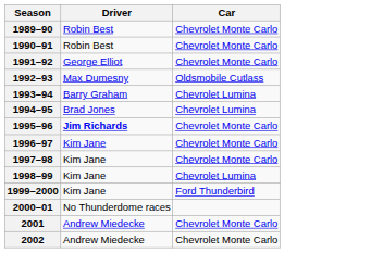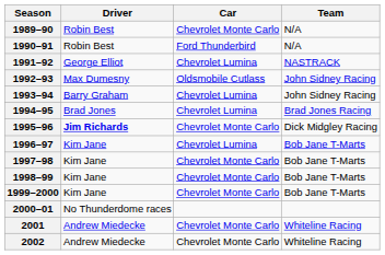 <table class="wikitable" style="font-size: 95%;">
 <tr>
 <th>Season</th>
 <th>Driver</th>
 <th>Car</th>
+<th>Team</th>
 </tr>
 <tr>
 <th>1989–90</th>
 <td><a href='#'>Robin Best</a></td>
 <td><a href='#'>Chevrolet Monte Carlo</a></td>
+<td>N/A</td>
 </tr>
 <tr>
 <th>1990–91</th>
 <td>Robin Best</td>
-<td><a href='#'>Chevrolet Monte Carlo</a></td>
+<td><a href='#'>Ford Thunderbird</a></td>
+<td>N/A</td>
 </tr>
 <tr>
 <th>1991–92</th>
 <td><a href='#'>George Elliot</a></td>
-<td><a href='#'>Chevrolet Monte Carlo</a></td>
+<td><a href='#'>Chevrolet Lumina</a></td>
+<td><a href='#'>NASTRACK</a></td>
 </tr>
 <tr>
 <th>1992–93</th>
 <td><a href='#'>Max Dumesny</a></td>
 <td><a href='#'>Oldsmobile Cutlass</a></td>
+<td><a href='#'>John Sidney Racing</a></td>
 </tr>
 <tr>
 <th>1993–94</th>
 <td><a href='#'>Barry Graham</a></td>
 <td><a href='#'>Chevrolet Lumina</a></td>
+<td>John Sidney Racing</td>
 </tr>
 <tr>
 <th>1994–95</th>
 <td><a href='#'>Brad Jones</a></td>
 <td><a href='#'>Chevrolet Lumina</a></td>
+<td><a href='#'>Brad Jones Racing</a></td>
 </tr>
 <tr>
 <th>1995–96</th>
 <td><strong><a href='#'>Jim Richards</a></strong></td>
 <td><a href='#'>Chevrolet Monte Carlo</a></td>
+<td>Dick Midgley Racing</td>
 </tr>
 <tr>
 <th>1996–97</th>
 <td><a href='#'>Kim Jane</a></td>
-<td><a href='#'>Chevrolet Monte Carlo</a></td>
+<td><a href='#'>Chevrolet Lumina</a></td>
+<td><a href='#'>Bob Jane T-Marts</a></td>
 </tr>
 <tr>
 <th>1997–98</th>
 <td>Kim Jane</td>
 <td><a href='#'>Chevrolet Monte Carlo</a></td>
+<td>Bob Jane T-Marts</td>
 </tr>
 <tr>
 <th>1998–99</th>
 <td>Kim Jane</td>
-<td><a href='#'>Chevrolet Lumina</a></td>
+<td><a href='#'>Chevrolet Monte Carlo</a></td>
+<td>Bob Jane T-Marts</td>
 </tr>
 <tr>
 <th>1999–2000</th>
 <td>Kim Jane</td>
-<td><a href='#'>Ford Thunderbird</a></td>
+<td><a href='#'>Chevrolet Monte Carlo</a></td>
+<td>Bob Jane T-Marts</td>
 </tr>
 <tr>
 <th>2000–01</th>
 <td>No Thunderdome races</td>
+<td></td>
 <td></td>
 </tr>
 <tr>
 <th>2001</th>
 <td><a href='#'>Andrew Miedecke</a></td>
 <td><a href='#'>Chevrolet Monte Carlo</a></td>
+<td><a href='#'>Whiteline Racing</a></td>
 </tr>
 <tr>
 <th>2002</th>
 <td>Andrew Miedecke</td>
 <td>Chevrolet Monte Carlo</td>
+<td>Whiteline Racing</td>
 </tr>
 </table>
